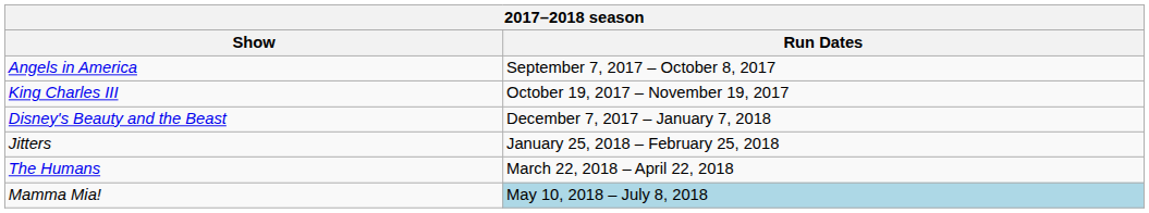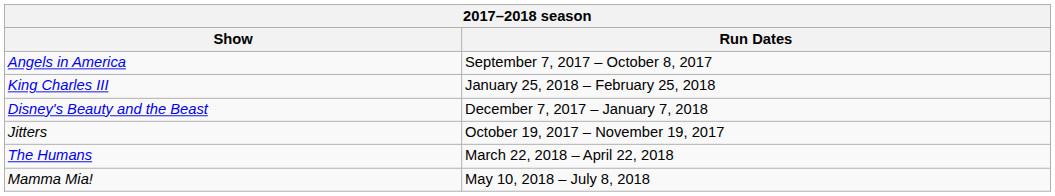 <table class="wikitable collapsible collapsed" width=90%>
 <tr>
 <th colspan=4>2017–2018 season</th>
 </tr>
 <tr>
 <th>Show</th>
 <th>Run Dates</th>
 </tr>
 <tr>
 <td><em><a href='#'>Angels in America</a></em></td>
 <td>September 7, 2017 – October 8, 2017</td>
 </tr>
 <tr>
 <td><em><a href='#'>King Charles III</a></em></td>
-<td>October 19, 2017 – November 19, 2017</td>
+<td>January 25, 2018 – February 25, 2018</td>
 </tr>
 <tr>
 <td><em><a href='#'>Disney's Beauty and the Beast</a></em></td>
 <td>December 7, 2017 – January 7, 2018</td>
 </tr>
 <tr>
 <td><em>Jitters</em></td>
-<td>January 25, 2018 – February 25, 2018</td>
+<td>October 19, 2017 – November 19, 2017</td>
 </tr>
 <tr>
 <td><em><a href='#'>The Humans</a></em></td>
 <td>March 22, 2018 – April 22, 2018</td>
 </tr>
 <tr>
 <td><em>Mamma Mia!</em></td>
-<td style="background: lightblue;">May 10, 2018 – July 8, 2018</td>
+<td>May 10, 2018 – July 8, 2018</td>
 </tr>
 </table>
